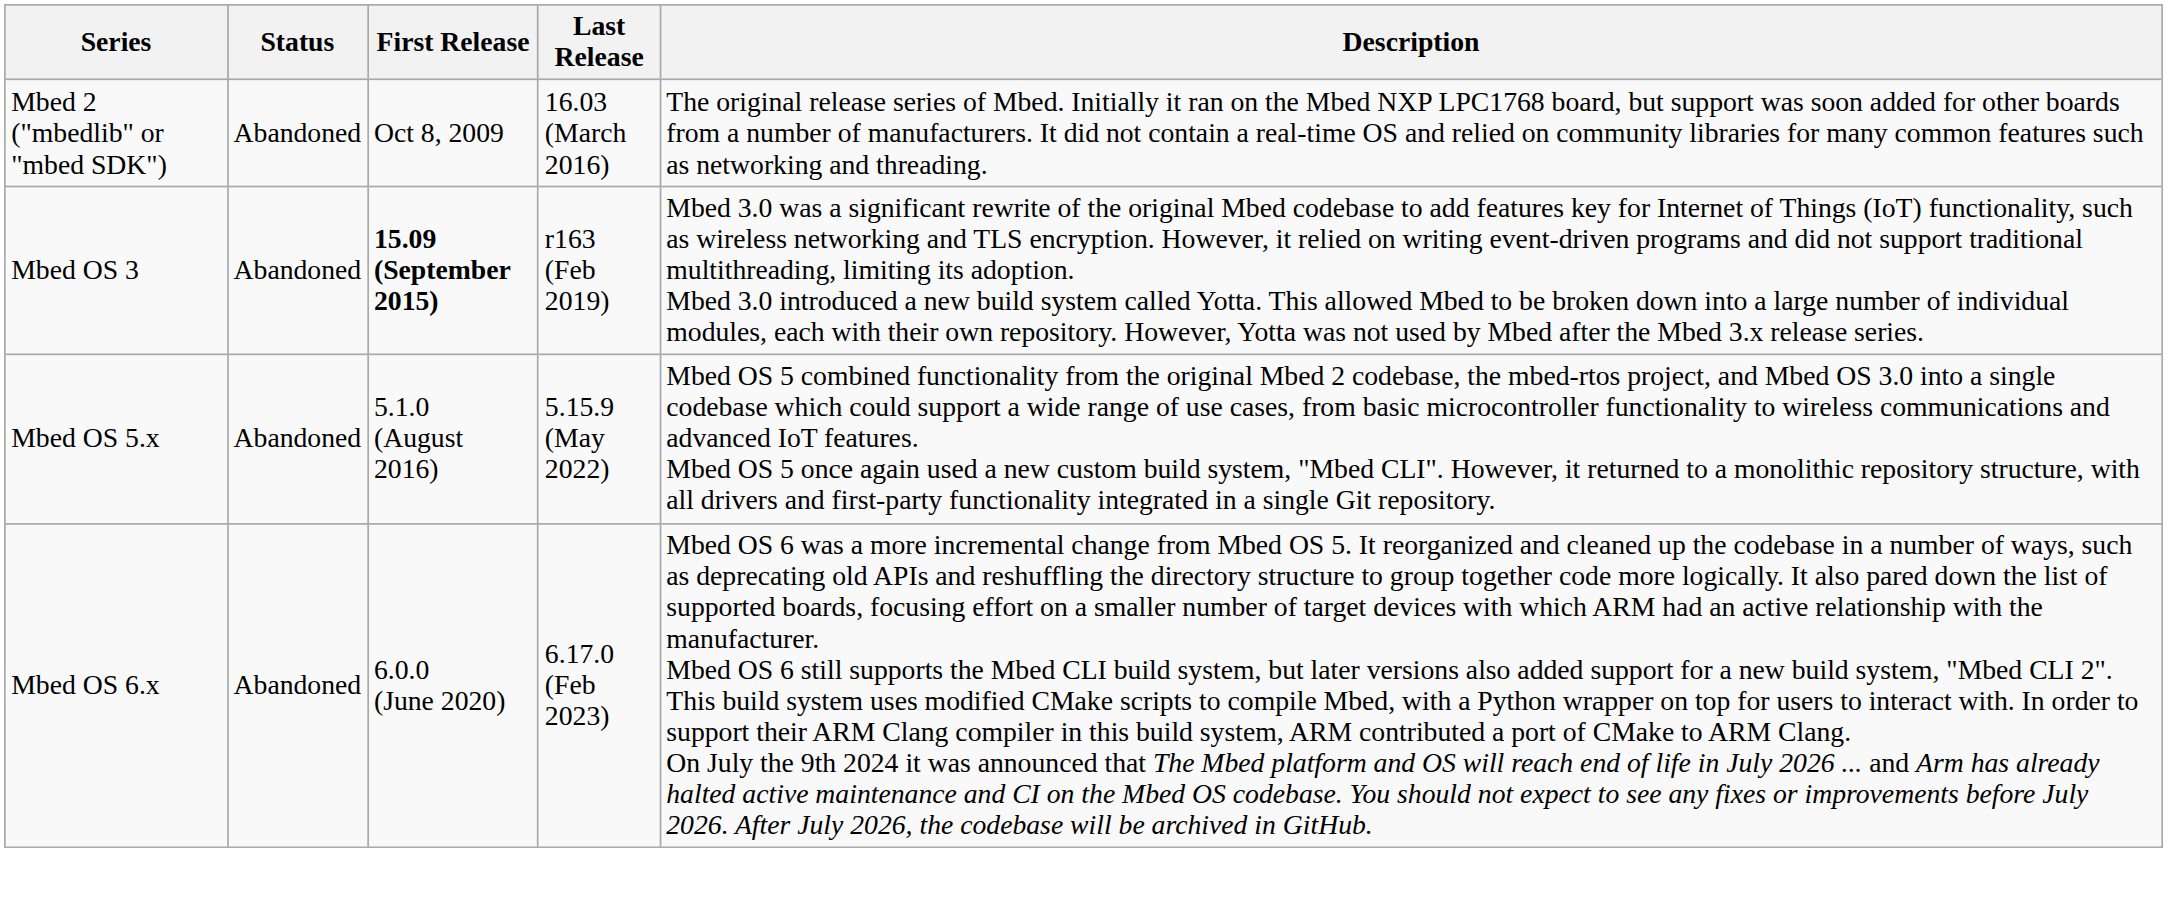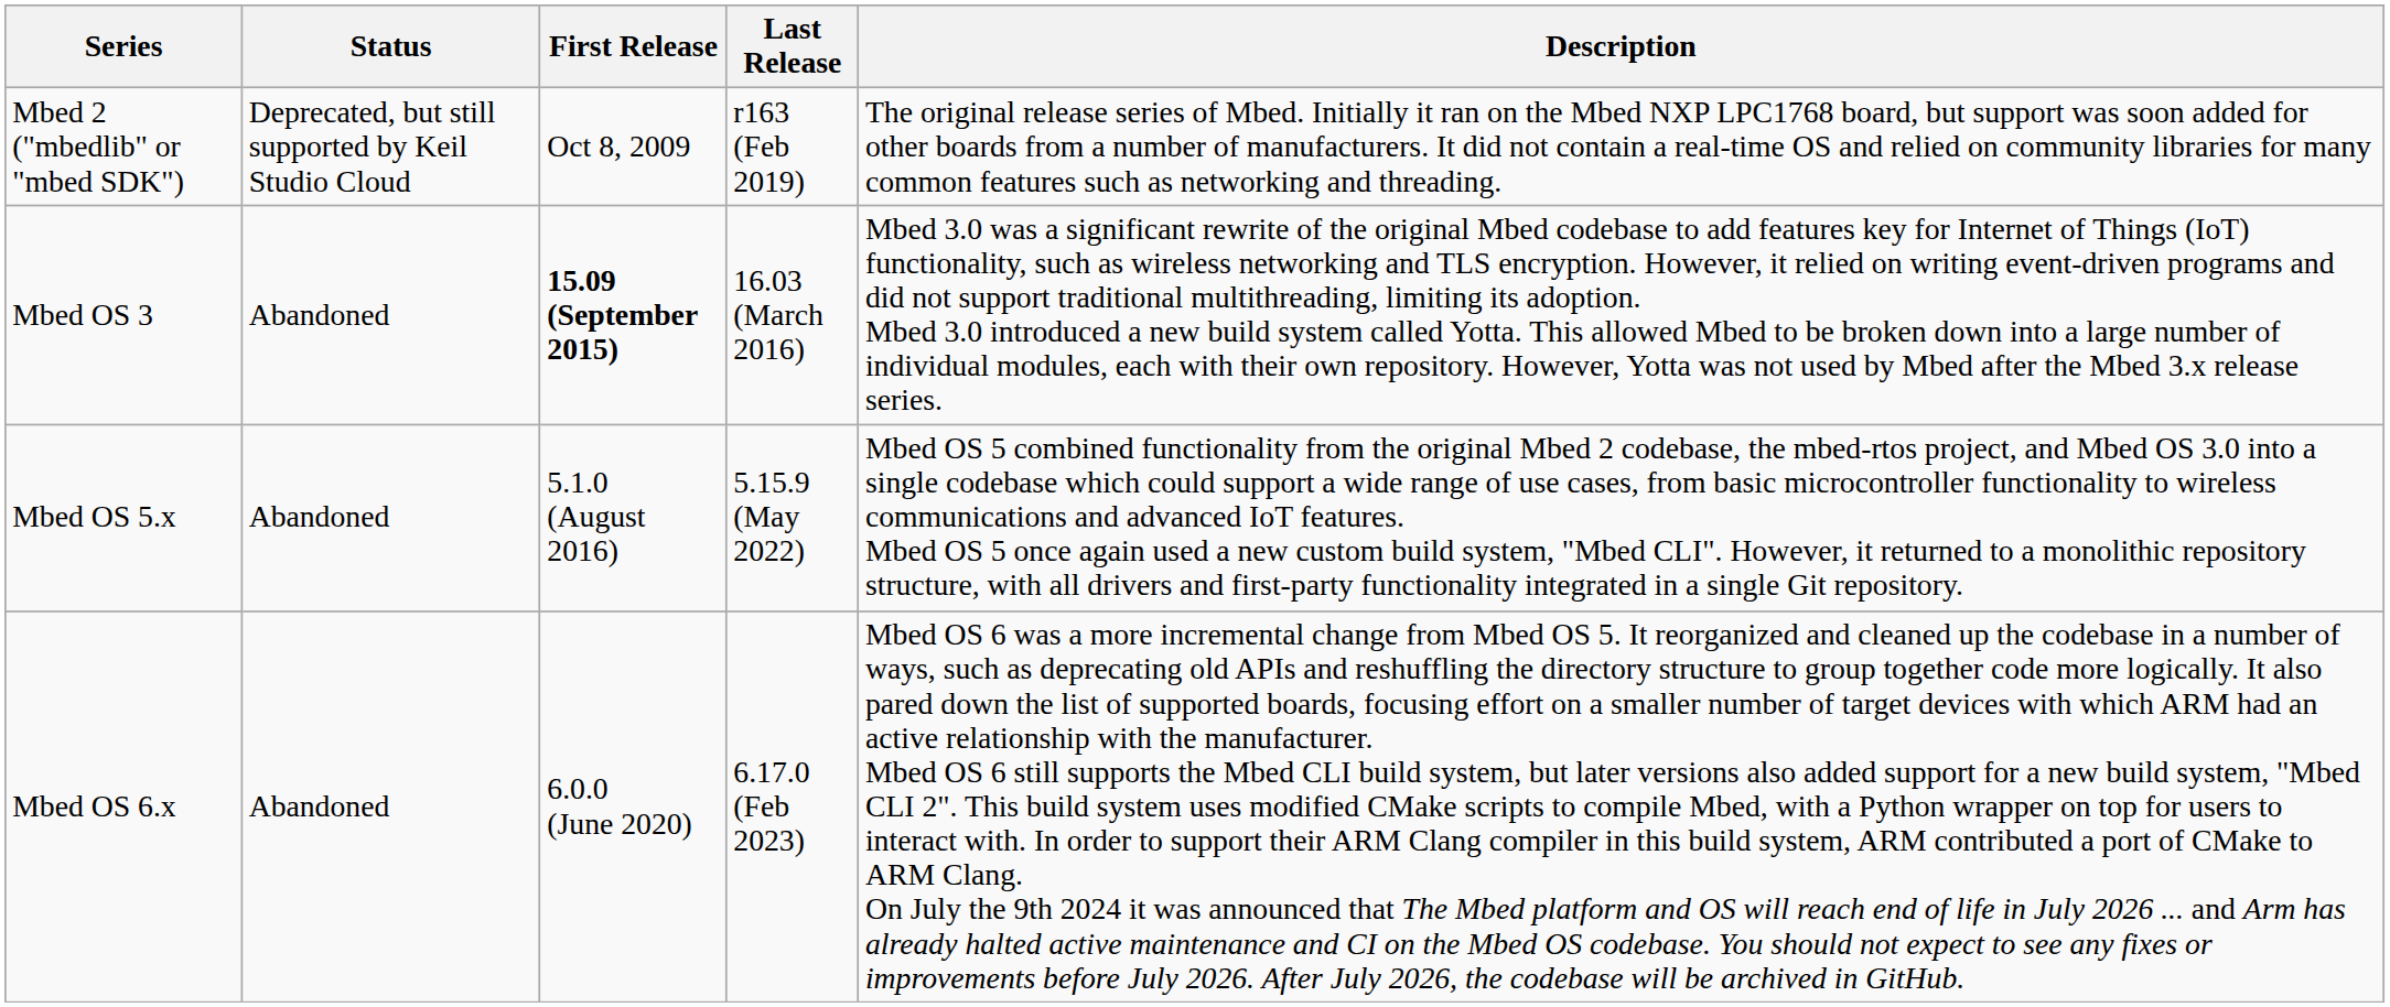 <table class="wikitable">
 <tr>
 <th>Series</th>
 <th>Status</th>
 <th>First Release</th>
 <th>Last Release</th>
 <th>Description</th>
 </tr>
 <tr>
 <td>Mbed 2 ("mbedlib" or "mbed SDK")</td>
-<td>Abandoned</td>
+<td>Deprecated, but still supported by Keil Studio Cloud</td>
 <td>Oct 8, 2009</td>
-<td>16.03<br>(March 2016)</td>
+<td>r163<br>(Feb 2019)</td>
 <td>The original release series of Mbed.  Initially it ran on the Mbed NXP LPC1768 board, but support was soon added for other boards from a number of manufacturers.  It did not contain a real-time OS and relied on community libraries for many common features such as networking and threading.</td>
 </tr>
 <tr>
 <td>Mbed OS 3</td>
 <td>Abandoned</td>
 <td><strong>15.09<br>(September 2015)</strong></td>
-<td>r163<br>(Feb 2019)</td>
+<td>16.03<br>(March 2016)</td>
 <td>Mbed 3.0 was a significant rewrite of the original Mbed codebase to add features key for Internet of Things (IoT) functionality, such as wireless networking and TLS encryption.  However, it relied on writing event-driven programs and did not support traditional multithreading, limiting its adoption.<br>Mbed 3.0 introduced a new build system called Yotta. This allowed Mbed to be broken down into a large number of individual modules, each with their own repository.  However, Yotta was not used by Mbed after the Mbed 3.x release series.</td>
 </tr>
 <tr>
 <td>Mbed OS 5.x</td>
 <td>Abandoned</td>
 <td>5.1.0<br>(August 2016)</td>
 <td>5.15.9<br>(May 2022)</td>
 <td>Mbed OS 5 combined functionality from the original Mbed 2 codebase, the mbed-rtos project, and Mbed OS 3.0 into a single codebase which could support a wide range of use cases, from basic microcontroller functionality to wireless communications and advanced IoT features.<br>Mbed OS 5 once again used a new custom build system, "Mbed CLI".  However, it returned to a monolithic repository structure, with all drivers and first-party functionality integrated in a single Git repository.</td>
 </tr>
 <tr>
 <td>Mbed OS 6.x</td>
 <td>Abandoned</td>
 <td>6.0.0<br>(June 2020)</td>
 <td>6.17.0<br>(Feb 2023)</td>
 <td>Mbed OS 6 was a more incremental change from Mbed OS 5.  It reorganized and cleaned up the codebase in a number of ways, such as deprecating old APIs and reshuffling the directory structure to group together code more logically.  It also pared down the list of supported boards, focusing effort on a smaller number of target devices with which ARM had an active relationship with the manufacturer.<br>Mbed OS 6 still supports the Mbed CLI build system, but later versions also added support for a new build system, "Mbed CLI 2".  This build system uses modified CMake scripts to compile Mbed, with a Python wrapper on top for users to interact with.  In order to support their ARM Clang compiler in this build system, ARM contributed a port of CMake to ARM Clang.<br>On July the 9th 2024 it was announced that <em>The Mbed platform and OS will reach end of life in July 2026 ...</em> and <em>Arm has already halted active maintenance and CI on the Mbed OS codebase. You should not expect to see any fixes or improvements before July 2026. After July 2026, the codebase will be archived in GitHub.</em></td>
 </tr>
 </table>
